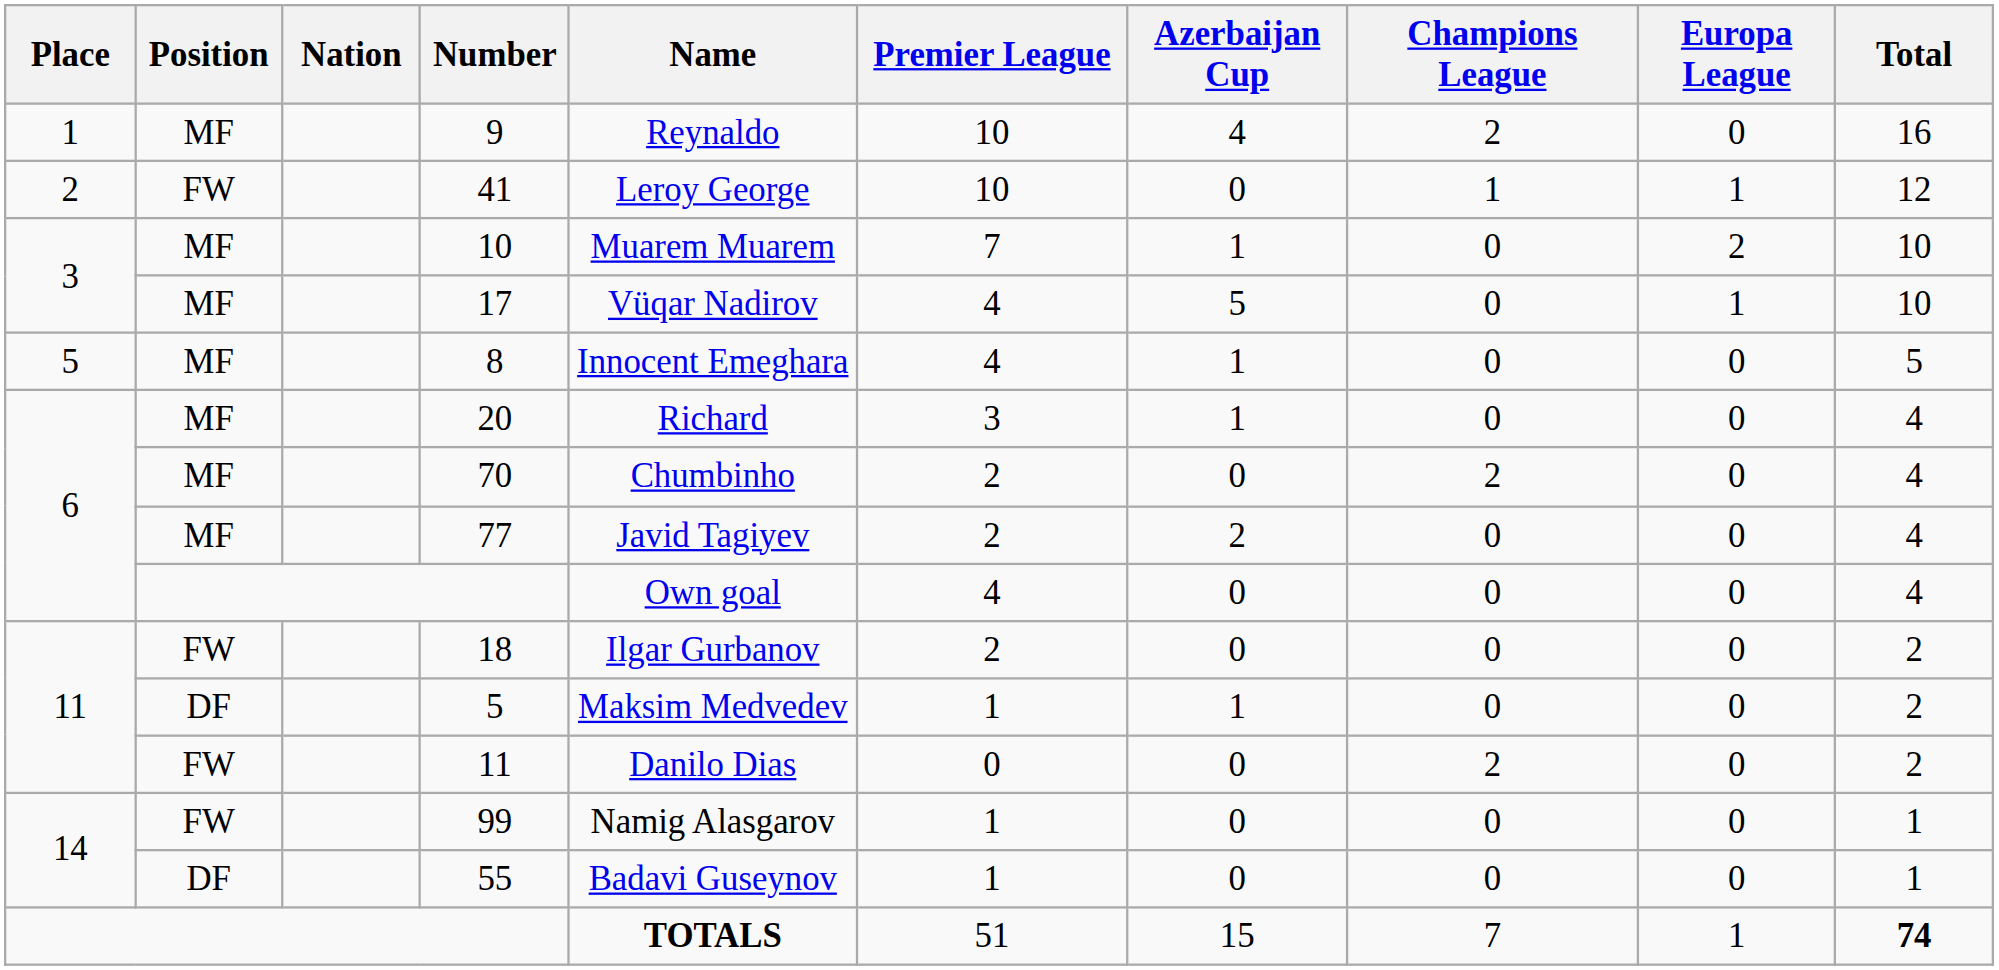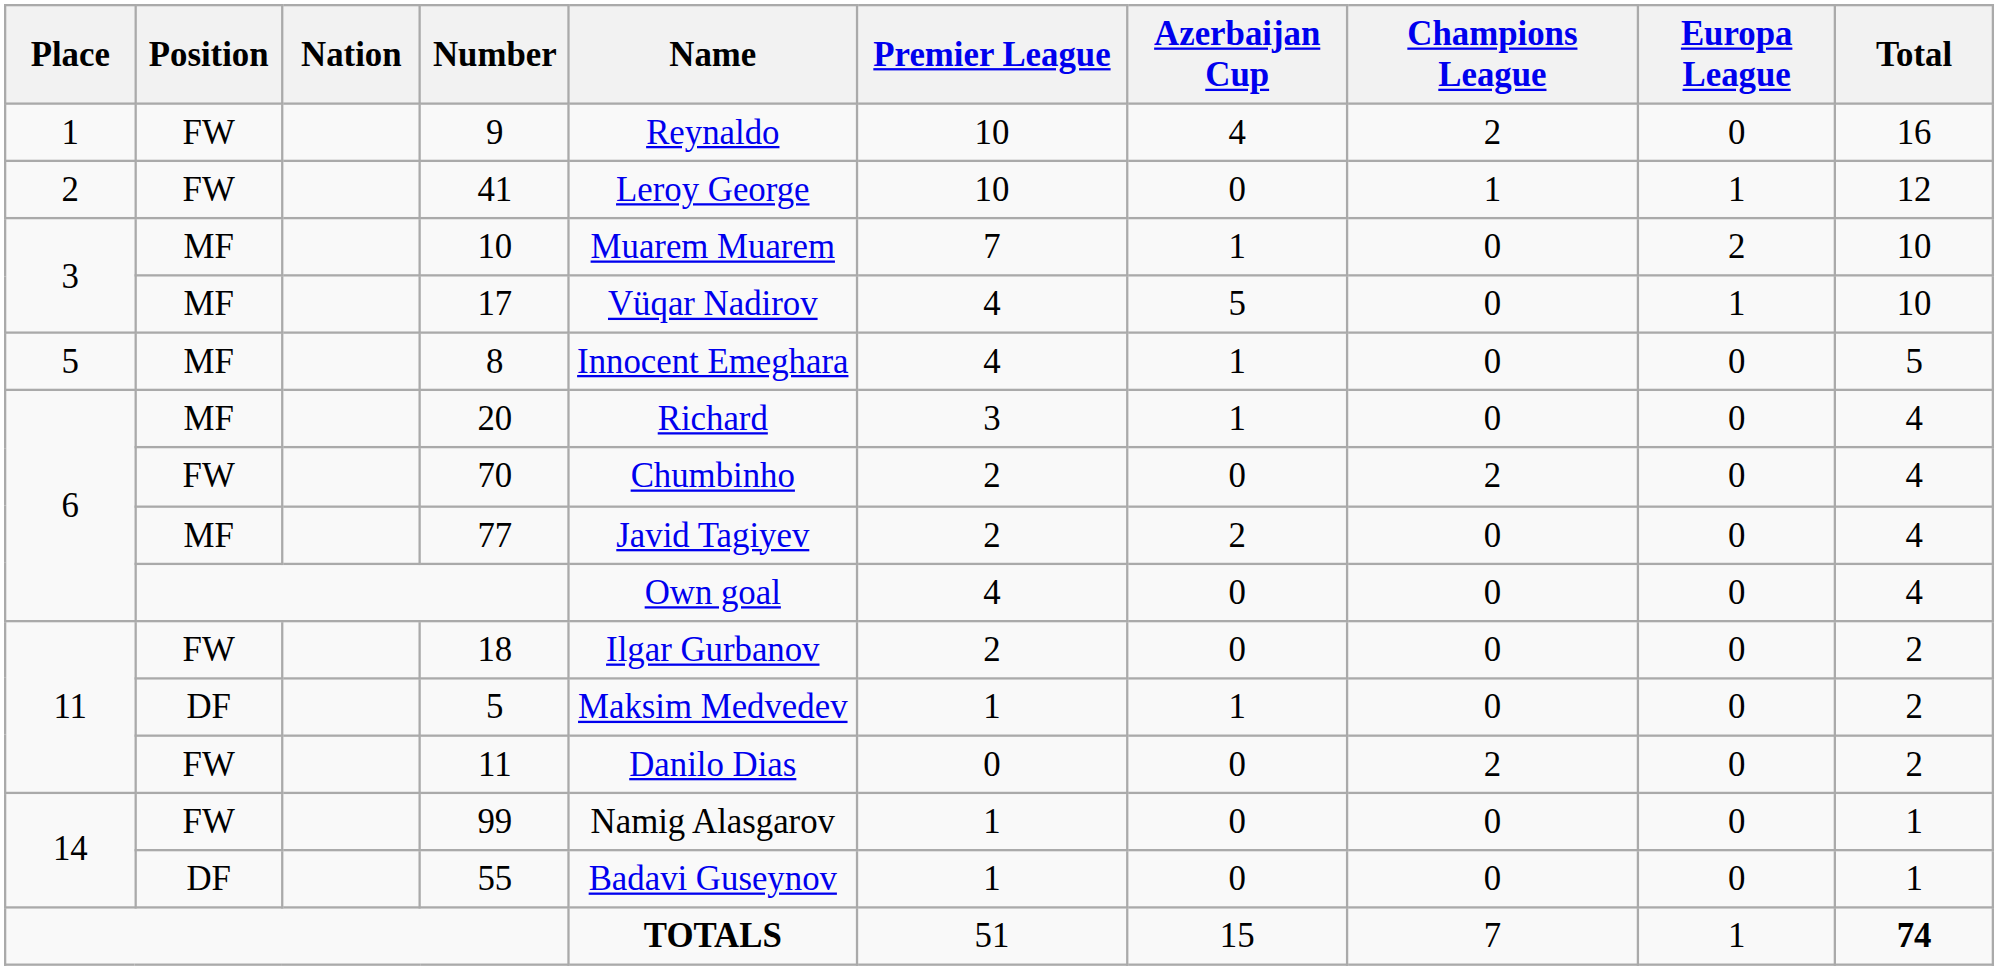 <table class="wikitable" style="font-size: 95%; text-align: center;">
 <tr>
 <th width=60>Place</th>
 <th width=60>Position</th>
 <th width=60>Nation</th>
 <th width=60>Number</th>
 <th width=150>Name</th>
 <th width=150><a href='#'>Premier League</a></th>
 <th width=100><a href='#'>Azerbaijan Cup</a></th>
 <th width=150><a href='#'>Champions League</a></th>
 <th width=100><a href='#'>Europa League</a></th>
 <th width=80>Total</th>
 </tr>
 <tr>
 <td>1</td>
-<td>MF</td>
+<td>FW</td>
 <td></td>
 <td>9</td>
 <td><a href='#'>Reynaldo</a></td>
 <td>10</td>
 <td>4</td>
 <td>2</td>
 <td>0</td>
 <td>16</td>
 </tr>
 <tr>
 <td>2</td>
 <td>FW</td>
 <td></td>
 <td>41</td>
 <td><a href='#'>Leroy George</a></td>
 <td>10</td>
 <td>0</td>
 <td>1</td>
 <td>1</td>
 <td>12</td>
 </tr>
 <tr>
 <td rowspan="2">3</td>
 <td>MF</td>
 <td></td>
 <td>10</td>
 <td><a href='#'>Muarem Muarem</a></td>
 <td>7</td>
 <td>1</td>
 <td>0</td>
 <td>2</td>
 <td>10</td>
 </tr>
 <tr>
 <td>MF</td>
 <td></td>
 <td>17</td>
 <td><a href='#'>Vüqar Nadirov</a></td>
 <td>4</td>
 <td>5</td>
 <td>0</td>
 <td>1</td>
 <td>10</td>
 </tr>
 <tr>
 <td>5</td>
 <td>MF</td>
 <td></td>
 <td>8</td>
 <td><a href='#'>Innocent Emeghara</a></td>
 <td>4</td>
 <td>1</td>
 <td>0</td>
 <td>0</td>
 <td>5</td>
 </tr>
 <tr>
 <td rowspan="4">6</td>
 <td>MF</td>
 <td></td>
 <td>20</td>
 <td><a href='#'>Richard</a></td>
 <td>3</td>
 <td>1</td>
 <td>0</td>
 <td>0</td>
 <td>4</td>
 </tr>
 <tr>
-<td>MF</td>
+<td>FW</td>
 <td></td>
 <td>70</td>
 <td><a href='#'>Chumbinho</a></td>
 <td>2</td>
 <td>0</td>
 <td>2</td>
 <td>0</td>
 <td>4</td>
 </tr>
 <tr>
 <td>MF</td>
 <td></td>
 <td>77</td>
 <td><a href='#'>Javid Tagiyev</a></td>
 <td>2</td>
 <td>2</td>
 <td>0</td>
 <td>0</td>
 <td>4</td>
 </tr>
 <tr>
 <td colspan="3"></td>
 <td><a href='#'>Own goal</a></td>
 <td>4</td>
 <td>0</td>
 <td>0</td>
 <td>0</td>
 <td>4</td>
 </tr>
 <tr>
 <td rowspan="3">11</td>
 <td>FW</td>
 <td></td>
 <td>18</td>
 <td><a href='#'>Ilgar Gurbanov</a></td>
 <td>2</td>
 <td>0</td>
 <td>0</td>
 <td>0</td>
 <td>2</td>
 </tr>
 <tr>
 <td>DF</td>
 <td></td>
 <td>5</td>
 <td><a href='#'>Maksim Medvedev</a></td>
 <td>1</td>
 <td>1</td>
 <td>0</td>
 <td>0</td>
 <td>2</td>
 </tr>
 <tr>
 <td>FW</td>
 <td></td>
 <td>11</td>
 <td><a href='#'>Danilo Dias</a></td>
 <td>0</td>
 <td>0</td>
 <td>2</td>
 <td>0</td>
 <td>2</td>
 </tr>
 <tr>
 <td rowspan="2">14</td>
 <td>FW</td>
 <td></td>
 <td>99</td>
 <td>Namig Alasgarov</td>
 <td>1</td>
 <td>0</td>
 <td>0</td>
 <td>0</td>
 <td>1</td>
 </tr>
 <tr>
 <td>DF</td>
 <td></td>
 <td>55</td>
 <td><a href='#'>Badavi Guseynov</a></td>
 <td>1</td>
 <td>0</td>
 <td>0</td>
 <td>0</td>
 <td>1</td>
 </tr>
 <tr>
 <td colspan="4"></td>
 <td><strong>TOTALS</strong></td>
 <td>51</td>
 <td>15</td>
 <td>7</td>
 <td>1</td>
 <td><strong>74</strong></td>
 </tr>
 </table>
